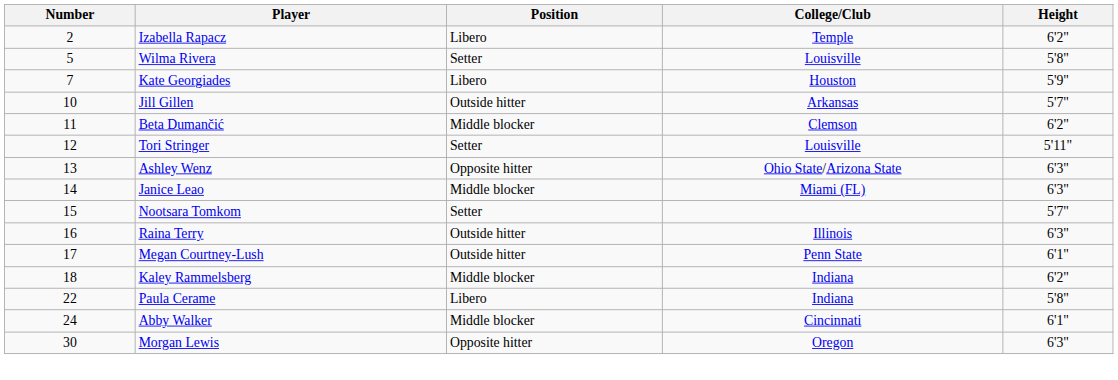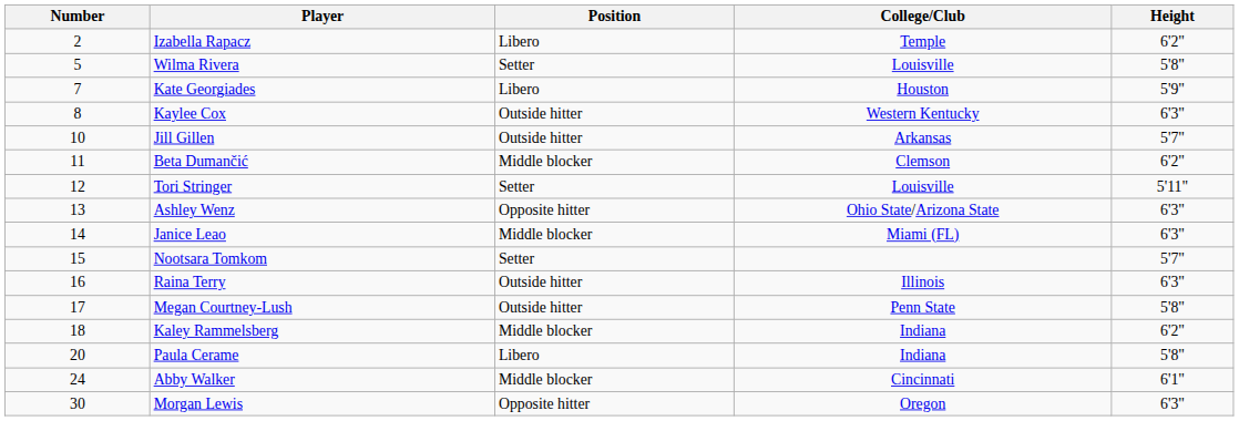 <table class="wikitable" style="width:65%;">
 <tr>
 <th>Number</th>
 <th>Player</th>
 <th>Position</th>
 <th>College/Club</th>
 <th>Height</th>
 </tr>
 <tr>
 <td align="center">2</td>
 <td> <a href='#'>Izabella Rapacz</a></td>
 <td>Libero</td>
 <td align="center"><a href='#'>Temple</a></td>
 <td align="center">6'2"</td>
 </tr>
 <tr>
 <td align="center">5</td>
 <td> <a href='#'>Wilma Rivera</a></td>
 <td>Setter</td>
 <td align="center"><a href='#'>Louisville</a></td>
 <td align="center">5'8"</td>
 </tr>
 <tr>
 <td align="center">7</td>
 <td> <a href='#'>Kate Georgiades</a></td>
 <td>Libero</td>
 <td align="center"><a href='#'>Houston</a></td>
 <td align="center">5'9"</td>
+</tr>
+<tr>
+<td align="center">8</td>
+<td> <a href='#'>Kaylee Cox</a></td>
+<td>Outside hitter</td>
+<td align="center"><a href='#'>Western Kentucky</a></td>
+<td align="center">6'3"</td>
 </tr>
 <tr>
 <td align=center>10</td>
 <td> <a href='#'>Jill Gillen</a></td>
 <td>Outside hitter</td>
 <td align="center"><a href='#'>Arkansas</a></td>
 <td align=center>5'7"</td>
 </tr>
 <tr>
 <td align="center">11</td>
 <td> <a href='#'>Beta Dumančić</a></td>
 <td>Middle blocker</td>
 <td align="center"><a href='#'>Clemson</a></td>
 <td align="center">6'2"</td>
 </tr>
 <tr>
 <td align="center">12</td>
 <td> <a href='#'>Tori Stringer</a></td>
 <td>Setter</td>
 <td align="center"><a href='#'>Louisville</a></td>
 <td align="center">5'11"</td>
 </tr>
 <tr>
 <td align="center">13</td>
 <td> <a href='#'>Ashley Wenz</a></td>
 <td>Opposite hitter</td>
 <td align="center"><a href='#'>Ohio State</a>/<a href='#'>Arizona State</a></td>
 <td align="center">6'3"</td>
 </tr>
 <tr>
 <td align="center">14</td>
 <td> <a href='#'>Janice Leao</a></td>
 <td>Middle blocker</td>
 <td align="center"><a href='#'>Miami (FL)</a></td>
 <td align="center">6'3"</td>
 </tr>
 <tr>
 <td align="center">15</td>
 <td> <a href='#'>Nootsara Tomkom</a></td>
 <td>Setter</td>
 <td></td>
 <td align="center">5'7"</td>
 </tr>
 <tr>
 <td align="center">16</td>
 <td> <a href='#'>Raina Terry</a></td>
 <td>Outside hitter</td>
 <td align="center"><a href='#'>Illinois</a></td>
 <td align="center">6'3"</td>
 </tr>
 <tr>
 <td align=center>17</td>
 <td> <a href='#'>Megan Courtney-Lush</a></td>
 <td>Outside hitter</td>
 <td align="center"><a href='#'>Penn State</a></td>
-<td align=center>6'1"</td>
+<td align="center">5'8"</td>
 </tr>
 <tr>
 <td align="center">18</td>
 <td> <a href='#'>Kaley Rammelsberg</a></td>
 <td>Middle blocker</td>
 <td align="center"><a href='#'>Indiana</a></td>
 <td align="center">6'2"</td>
 </tr>
 <tr>
-<td align="center">22</td>
+<td align="center">20</td>
 <td> <a href='#'>Paula Cerame</a></td>
 <td>Libero</td>
 <td align="center"><a href='#'>Indiana</a></td>
 <td align="center">5'8"</td>
 </tr>
 <tr>
 <td align="center">24</td>
 <td> <a href='#'>Abby Walker</a></td>
 <td>Middle blocker</td>
 <td align="center"><a href='#'>Cincinnati</a></td>
 <td align="center">6'1"</td>
 </tr>
 <tr>
 <td align="center">30</td>
 <td> <a href='#'>Morgan Lewis</a></td>
 <td>Opposite hitter</td>
 <td align="center"><a href='#'>Oregon</a></td>
 <td align="center">6'3"</td>
 </tr>
 </table>
